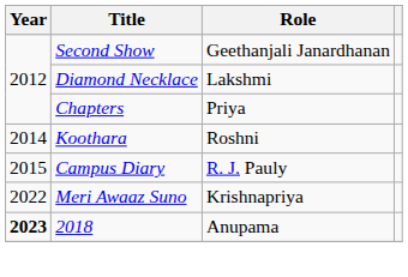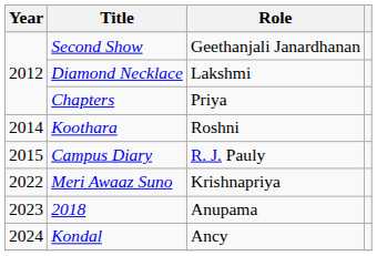 <table class="wikitable">
 <tr style="background:#ccc; text-align:center;">
 <th>Year</th>
 <th>Title</th>
 <th>Role</th>
 <th></th>
 </tr>
 <tr>
 <td rowspan=3>2012</td>
 <td><em><a href='#'>Second Show</a></em></td>
 <td>Geethanjali Janardhanan</td>
 <td></td>
 </tr>
 <tr>
 <td><em><a href='#'>Diamond Necklace</a></em></td>
 <td>Lakshmi</td>
 <td></td>
 </tr>
 <tr>
 <td><em><a href='#'>Chapters</a></em></td>
 <td>Priya</td>
 <td></td>
 </tr>
 <tr>
 <td>2014</td>
 <td><em><a href='#'>Koothara</a></em></td>
 <td>Roshni</td>
 <td></td>
 </tr>
 <tr>
 <td>2015</td>
 <td><em><a href='#'>Campus Diary</a></em></td>
 <td><a href='#'>R. J.</a> Pauly</td>
 <td></td>
 </tr>
 <tr>
 <td>2022</td>
 <td><em><a href='#'>Meri Awaaz Suno</a></em></td>
 <td>Krishnapriya</td>
 <td></td>
 </tr>
 <tr>
-<td><strong>2023</strong></td>
+<td>2023</td>
 <td><em><a href='#'>2018</a></em></td>
 <td>Anupama</td>
 <td></td>
 </tr>
 <tr>
+<td>2024</td>
+<td><em><a href='#'>Kondal</a></em></td>
+<td>Ancy</td>
+<td></td>
+</tr>
+<tr>
 </tr>
 </table>
